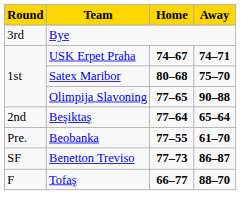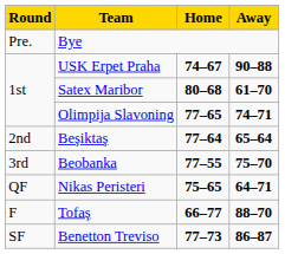 <table class="wikitable" style="text-align: left; font-size:95%">
 <tr bgcolor="#ccccff">
 <th style="color:black; background:#FFD700;">Round</th>
 <th style="color:black; background:#FFD700;">Team</th>
 <th style="color:black; background:#FFD700;"> Home </th>
 <th style="color:black; background:#FFD700;"> Away </th>
 </tr>
 <tr>
-<td>3rd</td>
+<td>Pre.</td>
 <td colspan=3><a href='#'>Bye</a></td>
 </tr>
 <tr>
 <td rowspan=3>1st</td>
 <td> <a href='#'>USK Erpet Praha</a></td>
 <td align="center"><strong>74–67</strong></td>
-<td align="center"><strong>74–71</strong></td>
+<td align="center"><strong>90–88</strong></td>
 </tr>
 <tr>
 <td> <a href='#'>Satex Maribor</a></td>
 <td align="center"><strong>80–68</strong></td>
-<td align="center"><strong>75–70</strong></td>
+<td align="center"><strong>61–70</strong></td>
 </tr>
 <tr>
 <td> <a href='#'>Olimpija Slavoning</a></td>
 <td align="center"><strong>77–65</strong></td>
-<td align="center"><strong>90–88</strong></td>
+<td align="center"><strong>74–71</strong></td>
 </tr>
 <tr>
 <td>2nd</td>
 <td> <a href='#'>Beşiktaş</a></td>
 <td align="center"><strong>77–64</strong></td>
 <td align="center"><strong>65–64</strong></td>
 </tr>
 <tr>
-<td>Pre.</td>
+<td>3rd</td>
 <td> <a href='#'>Beobanka</a></td>
 <td align="center"><strong>77–55</strong></td>
-<td align="center"><strong>61–70</strong></td>
+<td align="center"><strong>75–70</strong></td>
+</tr>
+<tr>
+<td>QF</td>
+<td> <a href='#'>Nikas Peristeri</a></td>
+<td align="center"><strong>75–65</strong></td>
+<td align="center"><strong>64–71</strong></td>
+</tr>
+<tr>
+<td>F</td>
+<td> <a href='#'>Tofaş</a></td>
+<td align="center"><strong>66–77</strong></td>
+<td align="center"><strong>88–70</strong></td>
 </tr>
 <tr>
 <td>SF</td>
 <td> <a href='#'>Benetton Treviso</a></td>
 <td align="center"><strong>77–73</strong></td>
 <td align="center"><strong>86–87</strong></td>
 </tr>
-<tr>
-<td>F</td>
-<td> <a href='#'>Tofaş</a></td>
-<td align="center"><strong>66–77</strong></td>
-<td align="center"><strong>88–70</strong></td>
-</tr>
 </table>
